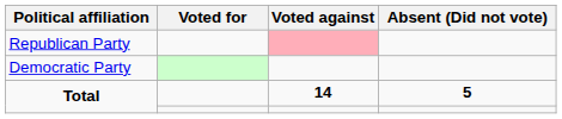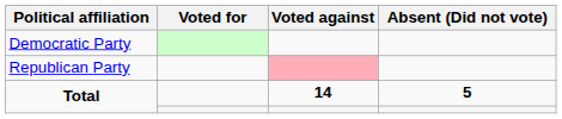 <table class="wikitable">
 <tr>
 <th>Political affiliation</th>
 <th style="width:20%;">Voted for</th>
 <th style="width:20%;">Voted against</th>
 <th>Absent (Did not vote)</th>
 </tr>
 <tr>
+<td> <a href='#'>Democratic Party</a></td>
+<td style="background-color:#CCFFCC;"></td>
+<td></td>
+<td></td>
+</tr>
+<tr>
 <td> <a href='#'>Republican Party</a></td>
 <td></td>
 <td style="background-color:#FFAEB9;"></td>
-<td></td>
-</tr>
-<tr>
-<td> <a href='#'>Democratic Party</a></td>
-<td style="background-color:#CCFFCC;"></td>
-<td></td>
 <td></td>
 </tr>
 <tr>
 <td style="text-align:center;" rowspan="2"><strong>Total </strong></td>
 <td></td>
 <td style="text-align:center;"><strong>14</strong></td>
 <td style="text-align:center;"><strong>5</strong></td>
 </tr>
 <tr>
 <td style="text-align:center;"></td>
 <td style="text-align:center;"></td>
 <td style="text-align:center;"></td>
 </tr>
 </table>
